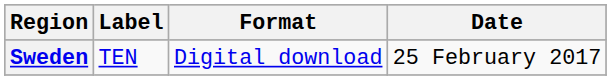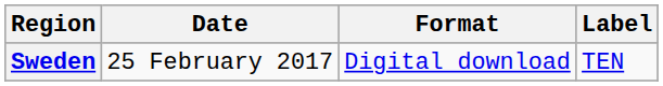 <table class="wikitable sortable plainrowheaders">
 <tr>
 <th>Region</th>
+<th>Date</th>
+<th>Format</th>
 <th>Label</th>
-<th>Format</th>
-<th>Date</th>
 </tr>
 <tr>
 <th scope="row"><a href='#'>Sweden</a></th>
+<td>25 February 2017</td>
+<td><a href='#'>Digital download</a></td>
 <td><a href='#'>TEN</a></td>
-<td><a href='#'>Digital download</a></td>
-<td>25 February 2017</td>
 </tr>
 </table>
